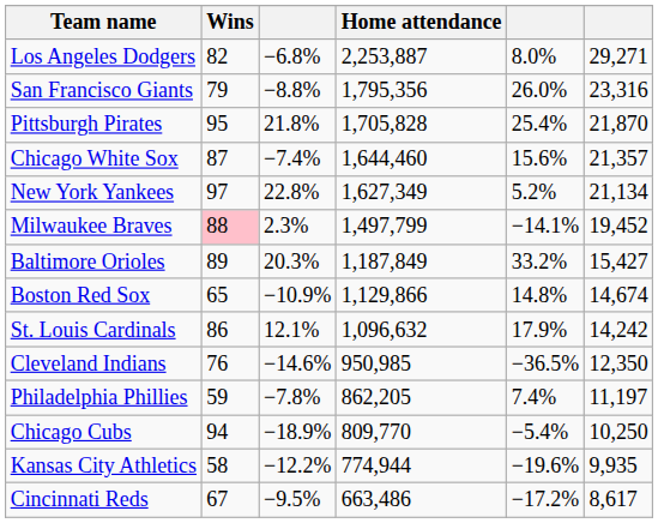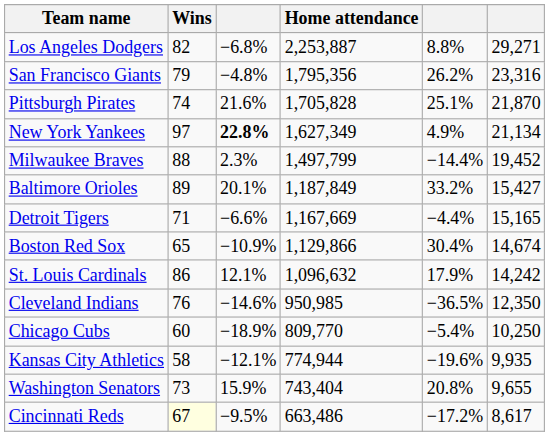 <table class="wikitable sortable">
 <tr style="text-align:center; font-size:larger;">
 </tr>
 <tr>
 <th>Team name</th>
 <th>Wins</th>
 <th></th>
 <th>Home attendance</th>
 <th></th>
 <th></th>
 </tr>
 <tr>
 <td><a href='#'>Los Angeles Dodgers</a></td>
 <td>82</td>
 <td>−6.8%</td>
 <td>2,253,887</td>
-<td>8.0%</td>
+<td>8.8%</td>
 <td>29,271</td>
 </tr>
 <tr>
 <td><a href='#'>San Francisco Giants</a></td>
 <td>79</td>
-<td>−8.8%</td>
+<td>−4.8%</td>
 <td>1,795,356</td>
-<td>26.0%</td>
+<td>26.2%</td>
 <td>23,316</td>
 </tr>
 <tr>
 <td><a href='#'>Pittsburgh Pirates</a></td>
-<td>95</td>
-<td>21.8%</td>
+<td>74</td>
+<td>21.6%</td>
 <td>1,705,828</td>
-<td>25.4%</td>
+<td>25.1%</td>
 <td>21,870</td>
-</tr>
-<tr>
-<td><a href='#'>Chicago White Sox</a></td>
-<td>87</td>
-<td>−7.4%</td>
-<td>1,644,460</td>
-<td>15.6%</td>
-<td>21,357</td>
 </tr>
 <tr>
 <td><a href='#'>New York Yankees</a></td>
 <td>97</td>
-<td>22.8%</td>
+<td><strong>22.8%</strong></td>
 <td>1,627,349</td>
-<td>5.2%</td>
+<td>4.9%</td>
 <td>21,134</td>
 </tr>
 <tr>
 <td><a href='#'>Milwaukee Braves</a></td>
-<td style="background: pink;">88</td>
+<td>88</td>
 <td>2.3%</td>
 <td>1,497,799</td>
-<td>−14.1%</td>
+<td>−14.4%</td>
 <td>19,452</td>
 </tr>
 <tr>
 <td><a href='#'>Baltimore Orioles</a></td>
 <td>89</td>
-<td>20.3%</td>
+<td>20.1%</td>
 <td>1,187,849</td>
 <td>33.2%</td>
 <td>15,427</td>
+</tr>
+<tr>
+<td><a href='#'>Detroit Tigers</a></td>
+<td>71</td>
+<td>−6.6%</td>
+<td>1,167,669</td>
+<td>−4.4%</td>
+<td>15,165</td>
 </tr>
 <tr>
 <td><a href='#'>Boston Red Sox</a></td>
 <td>65</td>
 <td>−10.9%</td>
 <td>1,129,866</td>
-<td>14.8%</td>
+<td>30.4%</td>
 <td>14,674</td>
 </tr>
 <tr>
 <td><a href='#'>St. Louis Cardinals</a></td>
 <td>86</td>
 <td>12.1%</td>
 <td>1,096,632</td>
 <td>17.9%</td>
 <td>14,242</td>
 </tr>
 <tr>
 <td><a href='#'>Cleveland Indians</a></td>
 <td>76</td>
 <td>−14.6%</td>
 <td>950,985</td>
 <td>−36.5%</td>
 <td>12,350</td>
 </tr>
 <tr>
-<td><a href='#'>Philadelphia Phillies</a></td>
-<td>59</td>
-<td>−7.8%</td>
-<td>862,205</td>
-<td>7.4%</td>
-<td>11,197</td>
-</tr>
-<tr>
 <td><a href='#'>Chicago Cubs</a></td>
-<td>94</td>
+<td>60</td>
 <td>−18.9%</td>
 <td>809,770</td>
 <td>−5.4%</td>
 <td>10,250</td>
 </tr>
 <tr>
 <td><a href='#'>Kansas City Athletics</a></td>
 <td>58</td>
-<td>−12.2%</td>
+<td>−12.1%</td>
 <td>774,944</td>
 <td>−19.6%</td>
 <td>9,935</td>
 </tr>
 <tr>
+<td><a href='#'>Washington Senators</a></td>
+<td>73</td>
+<td>15.9%</td>
+<td>743,404</td>
+<td>20.8%</td>
+<td>9,655</td>
+</tr>
+<tr>
 <td><a href='#'>Cincinnati Reds</a></td>
-<td>67</td>
+<td style="background: lightyellow;">67</td>
 <td>−9.5%</td>
 <td>663,486</td>
 <td>−17.2%</td>
 <td>8,617</td>
 </tr>
 </table>
